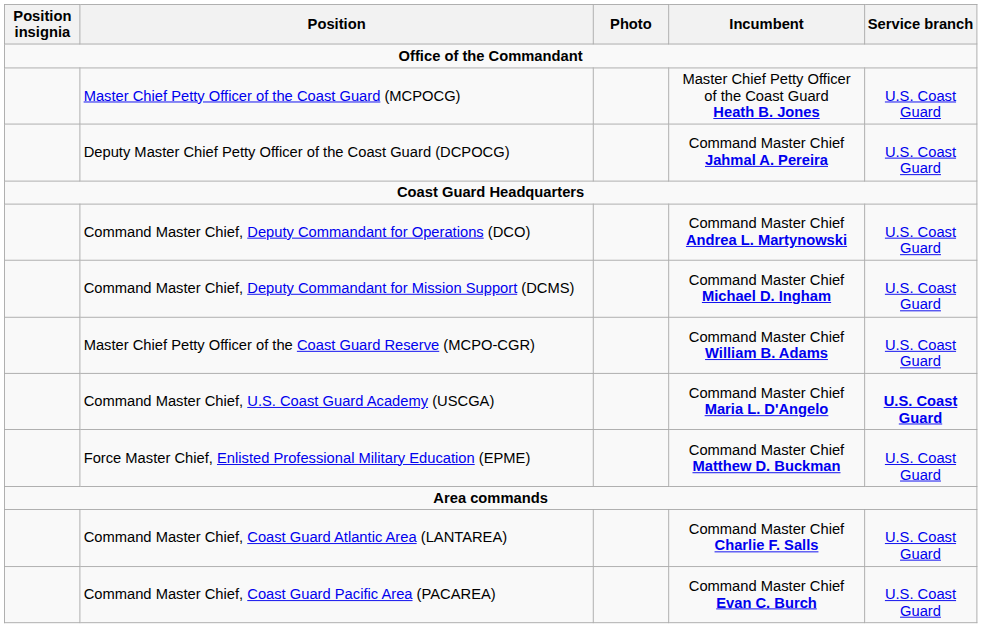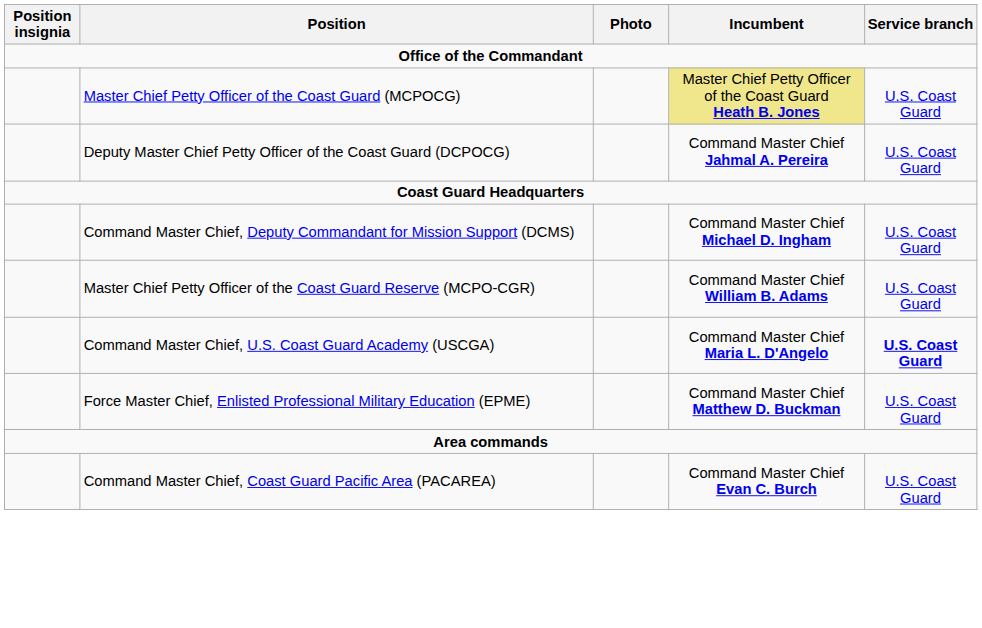 <table class="wikitable">
 <tr>
 <th width="75" style="text-align:center">Position insignia</th>
 <th width="550" style="text-align:center">Position</th>
 <th width="75" style="text-align:center">Photo</th>
 <th width="205" style="text-align:center">Incumbent</th>
 <th width="115" style="text-align:center">Service branch</th>
 </tr>
 <tr>
 <td colspan="5" style="text-align:center"><strong>Office of the Commandant</strong></td>
 </tr>
 <tr>
 <td></td>
 <td><a href='#'>Master Chief Petty Officer of the Coast Guard</a> (MCPOCG)</td>
 <td></td>
-<td style="text-align:center">Master Chief Petty Officer<br>of the Coast Guard<br><strong><a href='#'>Heath B. Jones</a></strong></td>
+<td style="background: khaki; text-align:center">Master Chief Petty Officer<br>of the Coast Guard<br><strong><a href='#'>Heath B. Jones</a></strong></td>
 <td style="text-align:center"><br><a href='#'>U.S. Coast Guard</a></td>
 </tr>
 <tr>
 <td></td>
 <td>Deputy Master Chief Petty Officer of the Coast Guard (DCPOCG)</td>
 <td></td>
 <td style="text-align:center">Command Master Chief<br><strong><a href='#'>Jahmal A. Pereira</a></strong></td>
 <td style="text-align:center"><br><a href='#'>U.S. Coast Guard</a></td>
 </tr>
 <tr>
 <td colspan="5" style="text-align:center"><strong>Coast Guard Headquarters</strong></td>
-</tr>
-<tr>
-<td></td>
-<td>Command Master Chief, <a href='#'>Deputy Commandant for Operations</a> (DCO)</td>
-<td></td>
-<td style="text-align:center">Command Master Chief<br><strong><a href='#'>Andrea L. Martynowski</a></strong></td>
-<td style="text-align:center"><br><a href='#'>U.S. Coast Guard</a></td>
 </tr>
 <tr>
 <td></td>
 <td>Command Master Chief, <a href='#'>Deputy Commandant for Mission Support</a> (DCMS)</td>
 <td></td>
 <td style="text-align:center">Command Master Chief<br><strong><a href='#'>Michael D. Ingham</a></strong></td>
 <td style="text-align:center"><br><a href='#'>U.S. Coast Guard</a></td>
 </tr>
 <tr>
 <td></td>
 <td>Master Chief Petty Officer of the <a href='#'>Coast Guard Reserve</a> (MCPO-CGR)</td>
 <td></td>
 <td style="text-align:center">Command Master Chief<br><strong><a href='#'>William B. Adams</a></strong></td>
 <td style="text-align:center"><br><a href='#'>U.S. Coast Guard</a></td>
 </tr>
 <tr>
 <td> </td>
 <td>Command Master Chief, <a href='#'>U.S. Coast Guard Academy</a> (USCGA)</td>
 <td></td>
 <td style="text-align:center">Command Master Chief<br><strong><a href='#'>Maria L. D'Angelo</a></strong></td>
 <td style="text-align:center"><strong><br><a href='#'>U.S. Coast Guard</a></strong></td>
 </tr>
 <tr>
 <td></td>
 <td>Force Master Chief, <a href='#'>Enlisted Professional Military Education</a> (EPME)</td>
 <td></td>
 <td style="text-align:center">Command Master Chief<br><strong><a href='#'>Matthew D. Buckman</a></strong></td>
 <td style="text-align:center"><br><a href='#'>U.S. Coast Guard</a></td>
 </tr>
 <tr>
 <td colspan="5" style="text-align:center"><strong>Area commands</strong></td>
 </tr>
 <tr>
 <td> </td>
-<td>Command Master Chief, <a href='#'>Coast Guard Atlantic Area</a> (LANTAREA)</td>
-<td></td>
-<td style="text-align:center">Command Master Chief<br><strong><a href='#'>Charlie F. Salls</a></strong></td>
-<td style="text-align:center"><br><a href='#'>U.S. Coast Guard</a></td>
-</tr>
-<tr>
-<td> </td>
 <td>Command Master Chief, <a href='#'>Coast Guard Pacific Area</a> (PACAREA)</td>
 <td></td>
 <td style="text-align:center">Command Master Chief<br><strong><a href='#'>Evan C. Burch</a></strong></td>
 <td style="text-align:center"><br><a href='#'>U.S. Coast Guard</a></td>
 </tr>
 </table>
